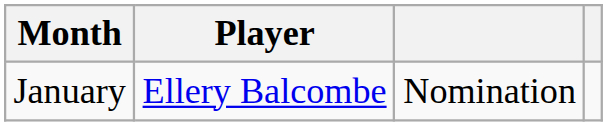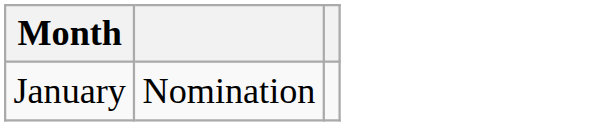 <table class="wikitable" style="text-align:left">
 <tr>
 <th>Month</th>
-<th>Player</th>
 <th></th>
 <th></th>
 </tr>
 <tr>
 <td>January</td>
-<td> <a href='#'>Ellery Balcombe</a></td>
 <td>Nomination</td>
 <td></td>
 </tr>
 </table>
